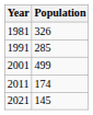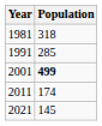 <table class="wikitable">
 <tr>
 <th>Year</th>
 <th>Population</th>
 </tr>
 <tr>
 <td>1981</td>
-<td>326</td>
+<td>318</td>
 </tr>
 <tr>
 <td>1991</td>
 <td>285</td>
 </tr>
 <tr>
 <td>2001</td>
-<td>499</td>
+<td><strong>499</strong></td>
 </tr>
 <tr>
 <td>2011</td>
 <td>174</td>
 </tr>
 <tr>
 <td>2021</td>
 <td>145</td>
 </tr>
 </table>
